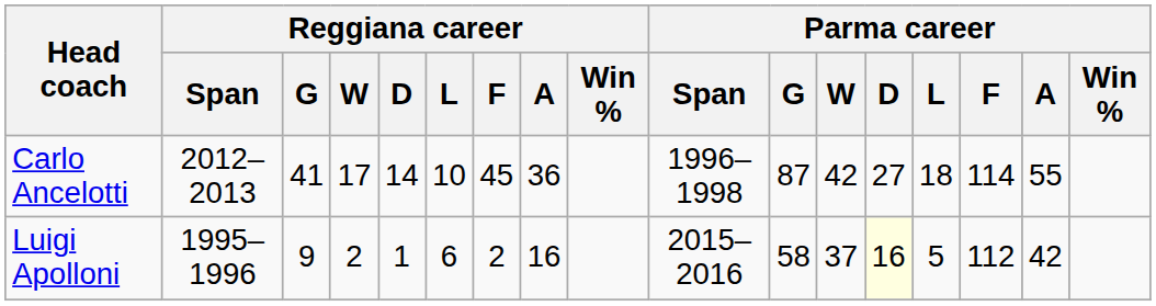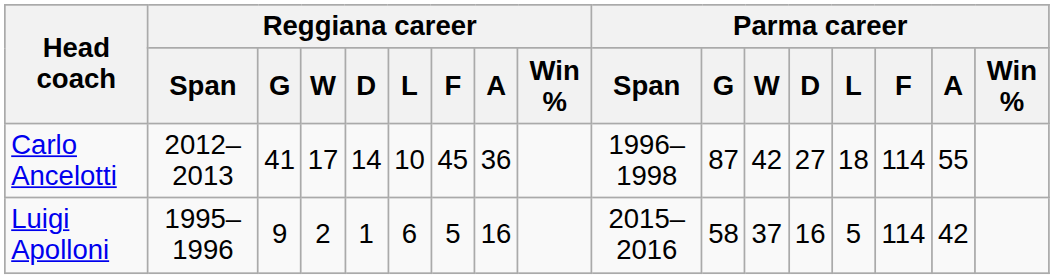 <table class="wikitable plainrowheaders" style="text-align:center">
 <tr>
 <th rowspan="2" scope="col">Head coach</th>
 <th colspan="8" scope="col">Reggiana career</th>
 <th colspan="8" scope="col">Parma career</th>
 </tr>
 <tr>
 <th scope="col">Span</th>
 <th scope="col">G</th>
 <th scope="col">W</th>
 <th scope="col">D</th>
 <th scope="col">L</th>
 <th scope="col">F</th>
 <th scope="col">A</th>
 <th scope="col">Win %</th>
 <th scope="col">Span</th>
 <th scope="col">G</th>
 <th scope="col">W</th>
 <th scope="col">D</th>
 <th scope="col">L</th>
 <th scope="col">F</th>
 <th scope="col">A</th>
 <th scope="col">Win %</th>
 </tr>
 <tr>
 <td scope="row" align="left"> <a href='#'>Carlo Ancelotti</a></td>
 <td>2012–2013</td>
 <td>41</td>
 <td>17</td>
 <td>14</td>
 <td>10</td>
 <td>45</td>
 <td>36</td>
 <td></td>
 <td>1996–1998</td>
 <td>87</td>
 <td>42</td>
 <td>27</td>
 <td>18</td>
 <td>114</td>
 <td>55</td>
 <td></td>
 </tr>
 <tr>
 <td scope="row" align="left"> <a href='#'>Luigi Apolloni</a></td>
 <td>1995–1996</td>
 <td>9</td>
 <td>2</td>
 <td>1</td>
 <td>6</td>
-<td>2</td>
+<td>5</td>
 <td>16</td>
 <td></td>
 <td>2015–2016</td>
 <td>58</td>
 <td>37</td>
-<td style="background: lightyellow;">16</td>
+<td>16</td>
 <td>5</td>
-<td>112</td>
+<td>114</td>
 <td>42</td>
 <td></td>
 </tr>
 </table>
